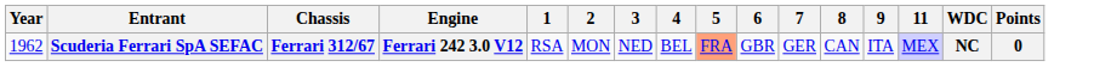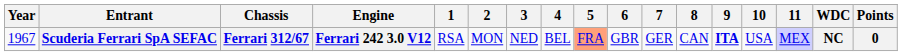 <table class="wikitable" style="text-align:center; font-size:90%">
 <tr>
 <th>Year</th>
 <th>Entrant</th>
 <th>Chassis</th>
 <th>Engine</th>
 <th>1</th>
 <th>2</th>
 <th>3</th>
 <th>4</th>
 <th>5</th>
 <th>6</th>
 <th>7</th>
 <th>8</th>
 <th>9</th>
+<th>10</th>
 <th>11</th>
 <th>WDC</th>
 <th>Points</th>
 </tr>
 <tr>
-<td><a href='#'>1962</a></td>
+<td><a href='#'>1967</a></td>
 <th><a href='#'>Scuderia Ferrari SpA SEFAC</a></th>
 <th><a href='#'>Ferrari</a> <a href='#'>312/67</a></th>
 <th><a href='#'>Ferrari</a> 242 3.0 <a href='#'>V12</a></th>
 <td><a href='#'>RSA</a></td>
 <td><a href='#'>MON</a></td>
 <td><a href='#'>NED</a></td>
 <td><a href='#'>BEL</a></td>
 <td style="background: lightsalmon;"><a href='#'>FRA</a></td>
 <td><a href='#'>GBR</a></td>
 <td><a href='#'>GER</a></td>
 <td><a href='#'>CAN</a></td>
-<td><a href='#'>ITA</a></td>
+<td><strong><a href='#'>ITA</a></strong></td>
+<td><a href='#'>USA</a></td>
 <td style="background:#CFCFFF;"><a href='#'>MEX</a><br></td>
 <th>NC</th>
 <th>0</th>
 </tr>
 </table>
